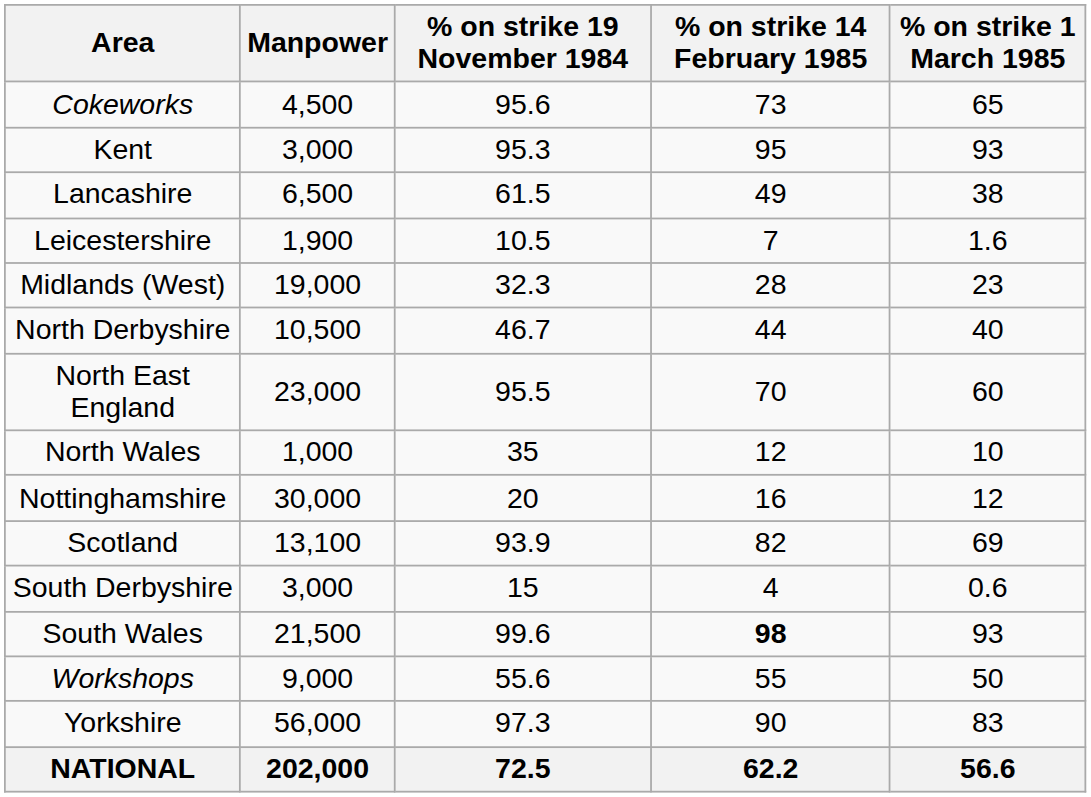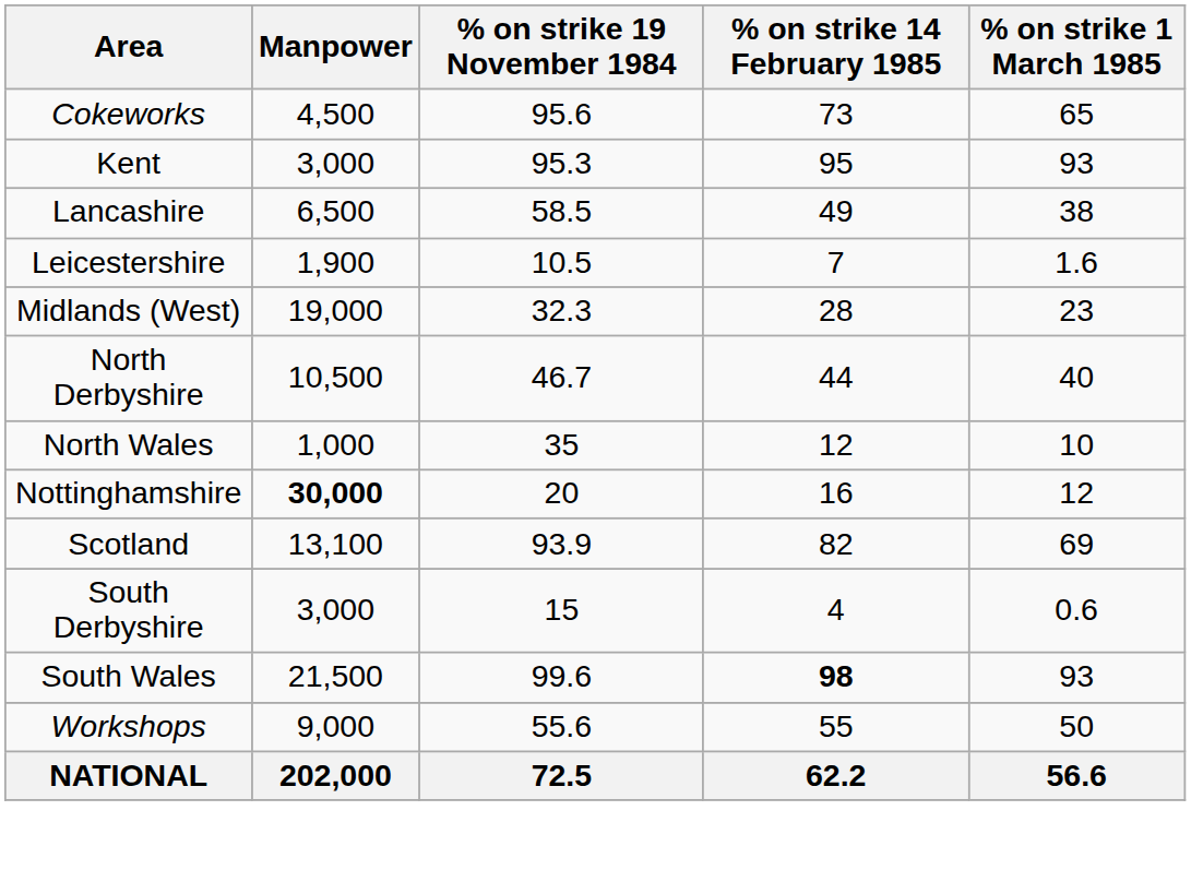 <table class="wikitable sortable" border="1" style="text-align:center" align=centre>
 <tr>
 <th>Area</th>
 <th>Manpower</th>
 <th>% on strike 19 November 1984</th>
 <th>% on strike 14 February 1985</th>
 <th>% on strike 1 March 1985</th>
 </tr>
 <tr>
 <td><em>Cokeworks</em></td>
 <td>4,500</td>
 <td>95.6</td>
 <td>73</td>
 <td>65</td>
 </tr>
 <tr>
 <td>Kent</td>
 <td>3,000</td>
 <td>95.3</td>
 <td>95</td>
 <td>93</td>
 </tr>
 <tr>
 <td>Lancashire</td>
 <td>6,500</td>
-<td>61.5</td>
+<td>58.5</td>
 <td>49</td>
 <td>38</td>
 </tr>
 <tr>
 <td>Leicestershire</td>
 <td>1,900</td>
 <td>10.5</td>
 <td>7</td>
 <td>1.6</td>
 </tr>
 <tr>
 <td>Midlands (West)</td>
 <td>19,000</td>
 <td>32.3</td>
 <td>28</td>
 <td>23</td>
 </tr>
 <tr>
 <td>North Derbyshire</td>
 <td>10,500</td>
 <td>46.7</td>
 <td>44</td>
 <td>40</td>
 </tr>
 <tr>
-<td>North East England</td>
-<td>23,000</td>
-<td>95.5</td>
-<td>70</td>
-<td>60</td>
-</tr>
-<tr>
 <td>North Wales</td>
 <td>1,000</td>
 <td>35</td>
 <td>12</td>
 <td>10</td>
 </tr>
 <tr>
 <td>Nottinghamshire</td>
-<td>30,000</td>
+<td><strong>30,000</strong></td>
 <td>20</td>
 <td>16</td>
 <td>12</td>
 </tr>
 <tr>
 <td>Scotland</td>
 <td>13,100</td>
 <td>93.9</td>
 <td>82</td>
 <td>69</td>
 </tr>
 <tr>
 <td>South Derbyshire</td>
 <td>3,000</td>
 <td>15</td>
 <td>4</td>
 <td>0.6</td>
 </tr>
 <tr>
 <td>South Wales</td>
 <td>21,500</td>
 <td>99.6</td>
 <td><strong>98</strong></td>
 <td>93</td>
 </tr>
 <tr>
 <td><em>Workshops</em></td>
 <td>9,000</td>
 <td>55.6</td>
 <td>55</td>
 <td>50</td>
 </tr>
 <tr>
-<td>Yorkshire</td>
-<td>56,000</td>
-<td>97.3</td>
-<td>90</td>
-<td>83</td>
-</tr>
-<tr>
 <th>NATIONAL</th>
 <th>202,000</th>
 <th>72.5</th>
 <th>62.2</th>
 <th>56.6</th>
 </tr>
 </table>
